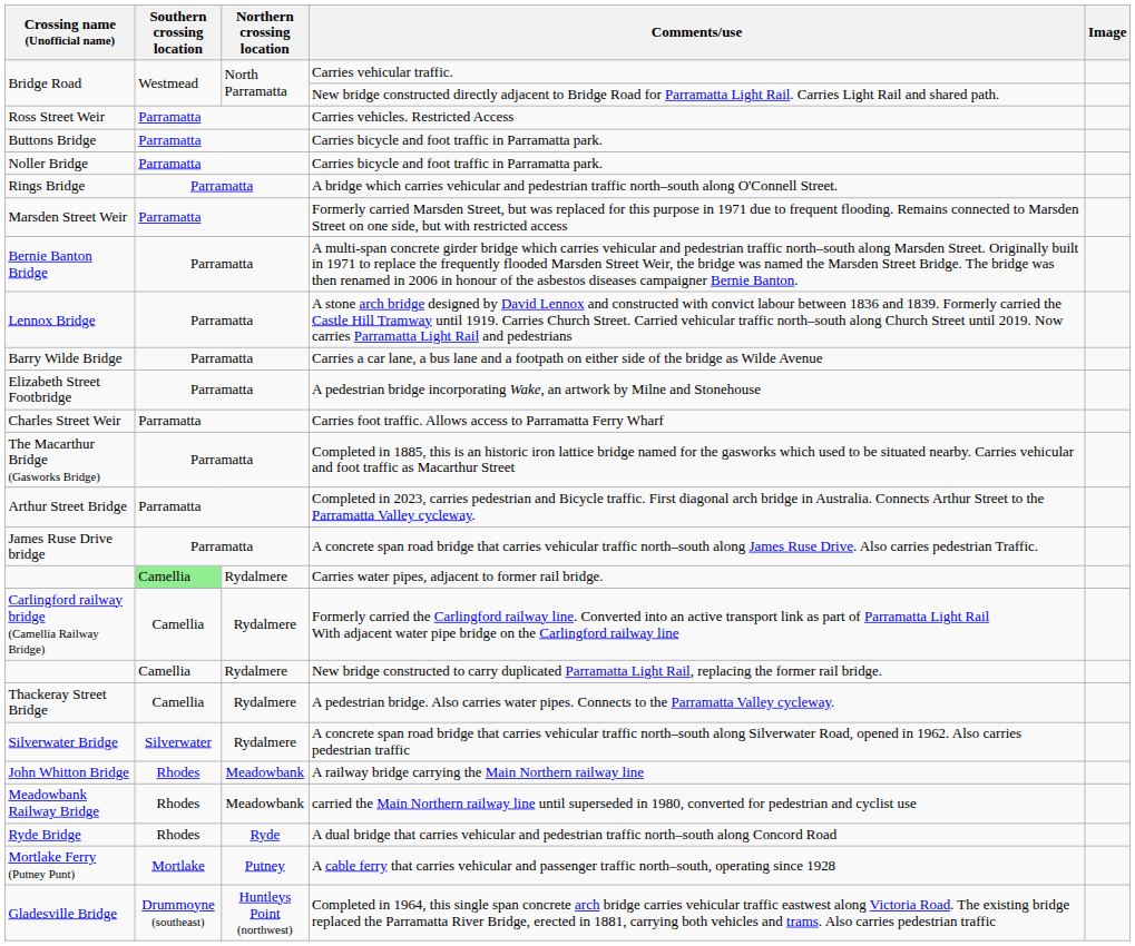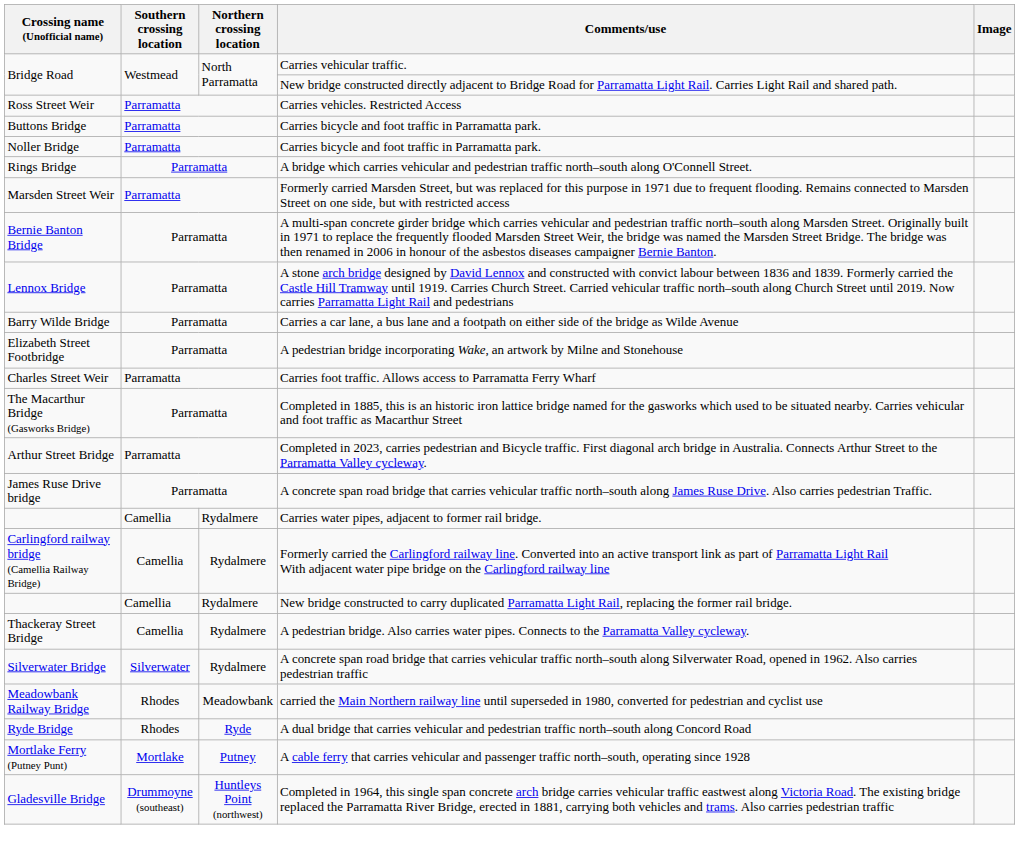 <table class="wikitable">
 <tr>
 <th width="150pt">Crossing name<br><small>(Unofficial name)</small></th>
 <th width="90pt">Southern crossing location</th>
 <th width="90pt">Northern crossing location</th>
 <th width="1050pt">Comments/use</th>
 <th>Image</th>
 </tr>
 <tr>
 <td rowspan="2">Bridge Road</td>
 <td rowspan="2">Westmead</td>
 <td rowspan="2">North Parramatta</td>
 <td>Carries vehicular traffic.</td>
 <td></td>
 </tr>
 <tr>
 <td>New bridge constructed directly adjacent to Bridge Road for <a href='#'>Parramatta Light Rail</a>. Carries Light Rail and shared path.</td>
 <td></td>
 </tr>
 <tr>
 <td>Ross Street Weir</td>
 <td colspan="2"><a href='#'>Parramatta</a></td>
 <td>Carries vehicles. Restricted Access</td>
 <td></td>
 </tr>
 <tr>
 <td>Buttons Bridge</td>
 <td colspan="2"><a href='#'>Parramatta</a></td>
 <td>Carries bicycle and foot traffic in Parramatta park.</td>
 <td></td>
 </tr>
 <tr>
 <td>Noller Bridge</td>
 <td colspan="2"><a href='#'>Parramatta</a></td>
 <td>Carries bicycle and foot traffic in Parramatta park.</td>
 <td></td>
 </tr>
 <tr>
 <td>Rings Bridge</td>
 <td colspan=2 align="center"><a href='#'>Parramatta</a></td>
 <td>A bridge which carries vehicular and pedestrian traffic north–south along O'Connell Street.</td>
 <td align="center"></td>
 </tr>
 <tr>
 <td>Marsden Street Weir</td>
 <td colspan="2"><a href='#'>Parramatta</a></td>
 <td>Formerly carried Marsden Street, but was replaced for this purpose in 1971 due to frequent flooding. Remains connected to Marsden Street on one side, but with restricted access</td>
 <td></td>
 </tr>
 <tr>
 <td><a href='#'>Bernie Banton Bridge</a></td>
 <td colspan=2 align="center">Parramatta</td>
 <td>A multi-span concrete girder bridge which carries vehicular and pedestrian traffic north–south along Marsden Street. Originally built in 1971 to replace the frequently flooded Marsden Street Weir, the bridge was named the Marsden Street Bridge. The bridge was then renamed in 2006 in honour of the asbestos diseases campaigner <a href='#'>Bernie Banton</a>.</td>
 <td align="center"></td>
 </tr>
 <tr>
 <td><a href='#'>Lennox Bridge</a></td>
 <td colspan=2 align="center">Parramatta</td>
 <td>A stone <a href='#'>arch bridge</a> designed by <a href='#'>David Lennox</a> and constructed with convict labour between 1836 and 1839. Formerly carried the <a href='#'>Castle Hill Tramway</a> until 1919. Carries Church Street. Carried vehicular traffic north–south along Church Street until 2019. Now carries <a href='#'>Parramatta Light Rail</a> and pedestrians</td>
 <td align="center"></td>
 </tr>
 <tr>
 <td>Barry Wilde Bridge</td>
 <td colspan=2 align="center">Parramatta</td>
 <td>Carries a car lane, a bus lane and a footpath on either side of the bridge as Wilde Avenue</td>
 <td align="center"></td>
 </tr>
 <tr>
 <td>Elizabeth Street Footbridge</td>
 <td colspan=2 align="center">Parramatta</td>
 <td>A pedestrian bridge incorporating <em>Wake</em>, an artwork by Milne and Stonehouse</td>
 <td align="center"></td>
 </tr>
 <tr>
 <td>Charles Street Weir</td>
 <td colspan="2">Parramatta</td>
 <td>Carries foot traffic. Allows access to Parramatta Ferry Wharf</td>
 <td></td>
 </tr>
 <tr>
 <td>The Macarthur Bridge<br><small>(Gasworks Bridge)</small></td>
 <td colspan="2" align="center">Parramatta</td>
 <td>Completed in 1885, this is an historic iron lattice bridge named for the gasworks which used to be situated nearby. Carries vehicular and foot traffic as Macarthur Street</td>
 <td align="center"></td>
 </tr>
 <tr>
 <td>Arthur Street Bridge</td>
 <td colspan="2">Parramatta</td>
 <td>Completed in 2023, carries pedestrian and Bicycle traffic. First diagonal arch bridge in Australia. Connects Arthur Street to the <a href='#'>Parramatta Valley cycleway</a>.</td>
 <td></td>
 </tr>
 <tr>
 <td>James Ruse Drive bridge</td>
 <td colspan="2" align="center">Parramatta</td>
 <td>A concrete span road bridge that carries vehicular traffic north–south along <a href='#'>James Ruse Drive</a>. Also carries pedestrian Traffic.</td>
 <td align="center"></td>
 </tr>
 <tr>
 <td></td>
-<td style="background: lightgreen;">Camellia</td>
+<td>Camellia</td>
 <td>Rydalmere</td>
 <td>Carries water pipes, adjacent to former rail bridge.</td>
 <td></td>
 </tr>
 <tr>
 <td><a href='#'>Carlingford railway bridge</a><br><small>(Camellia Railway Bridge)</small></td>
 <td align="center">Camellia</td>
 <td align="center">Rydalmere</td>
 <td>Formerly carried the <a href='#'>Carlingford railway line</a>. Converted into an active transport link as part of <a href='#'>Parramatta Light Rail</a><br>With adjacent water pipe bridge on the <a href='#'>Carlingford railway line</a></td>
 <td align="center"></td>
 </tr>
 <tr>
 <td></td>
 <td>Camellia</td>
 <td>Rydalmere</td>
 <td>New bridge constructed to carry duplicated <a href='#'>Parramatta Light Rail</a>, replacing the former rail bridge.</td>
 <td></td>
 </tr>
 <tr>
 <td>Thackeray Street Bridge</td>
 <td align="center">Camellia</td>
 <td align="center">Rydalmere</td>
 <td>A pedestrian bridge. Also carries water pipes. Connects to the <a href='#'>Parramatta Valley cycleway</a>.</td>
 <td align="center"><br></td>
 </tr>
 <tr>
 <td><a href='#'>Silverwater Bridge</a></td>
 <td align="center"><a href='#'>Silverwater</a></td>
 <td align="center">Rydalmere</td>
 <td>A concrete span road bridge that carries vehicular traffic north–south along Silverwater Road, opened in 1962. Also carries pedestrian traffic</td>
 <td align="center"></td>
 </tr>
 <tr>
-<td><a href='#'>John Whitton Bridge</a></td>
-<td align="center"><a href='#'>Rhodes</a></td>
-<td align="center"><a href='#'>Meadowbank</a></td>
-<td>A railway bridge carrying the <a href='#'>Main Northern railway line</a></td>
-<td align="center"></td>
-</tr>
-<tr>
 <td><a href='#'>Meadowbank Railway Bridge</a></td>
 <td align="center">Rhodes</td>
 <td align="center">Meadowbank</td>
 <td>carried the <a href='#'>Main Northern railway line</a> until superseded in 1980, converted for pedestrian and cyclist use</td>
 <td align="center"></td>
 </tr>
 <tr>
 <td><a href='#'>Ryde Bridge</a></td>
 <td align="center">Rhodes</td>
 <td align="center"><a href='#'>Ryde</a></td>
 <td>A dual bridge that carries vehicular and pedestrian traffic north–south along Concord Road</td>
 <td align="center"></td>
 </tr>
 <tr>
 <td><a href='#'>Mortlake Ferry</a><br><small>(Putney Punt)</small></td>
 <td align="center"><a href='#'>Mortlake</a></td>
 <td align="center"><a href='#'>Putney</a></td>
 <td>A <a href='#'>cable ferry</a> that carries vehicular and passenger traffic north–south, operating since 1928</td>
 <td align="center"></td>
 </tr>
 <tr>
 <td><a href='#'>Gladesville Bridge</a></td>
 <td align="center"><a href='#'>Drummoyne</a><br><small>(southeast)</small></td>
 <td align="center"><a href='#'>Huntleys Point</a><br><small>(northwest)</small></td>
 <td>Completed in 1964, this single span concrete <a href='#'>arch</a> bridge carries vehicular traffic eastwest along <a href='#'>Victoria Road</a>. The existing bridge replaced the Parramatta River Bridge, erected in 1881, carrying both vehicles and <a href='#'>trams</a>. Also carries pedestrian traffic</td>
 <td align="center"></td>
 </tr>
 </table>
